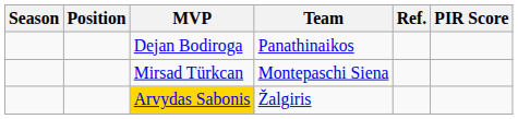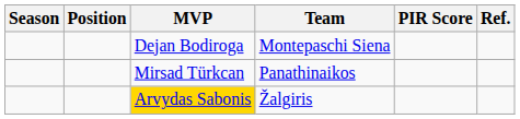 <table class="wikitable sortable">
 <tr>
 <th>Season</th>
 <th>Position</th>
 <th>MVP</th>
 <th>Team</th>
+<th>PIR Score</th>
 <th>Ref.</th>
-<th>PIR Score</th>
 </tr>
 <tr>
 <td></td>
 <td></td>
 <td> <a href='#'>Dejan Bodiroga</a></td>
-<td> <a href='#'>Panathinaikos</a></td>
+<td> <a href='#'>Montepaschi Siena</a></td>
 <td></td>
 <td></td>
 </tr>
 <tr>
 <td></td>
 <td></td>
 <td> <a href='#'>Mirsad Türkcan</a></td>
-<td> <a href='#'>Montepaschi Siena</a></td>
+<td> <a href='#'>Panathinaikos</a></td>
 <td></td>
 <td></td>
 </tr>
 <tr>
 <td></td>
 <td></td>
 <td bgcolor="#FFD700"> <a href='#'>Arvydas Sabonis</a></td>
 <td> <a href='#'>Žalgiris</a></td>
 <td></td>
 <td></td>
 </tr>
 </table>
